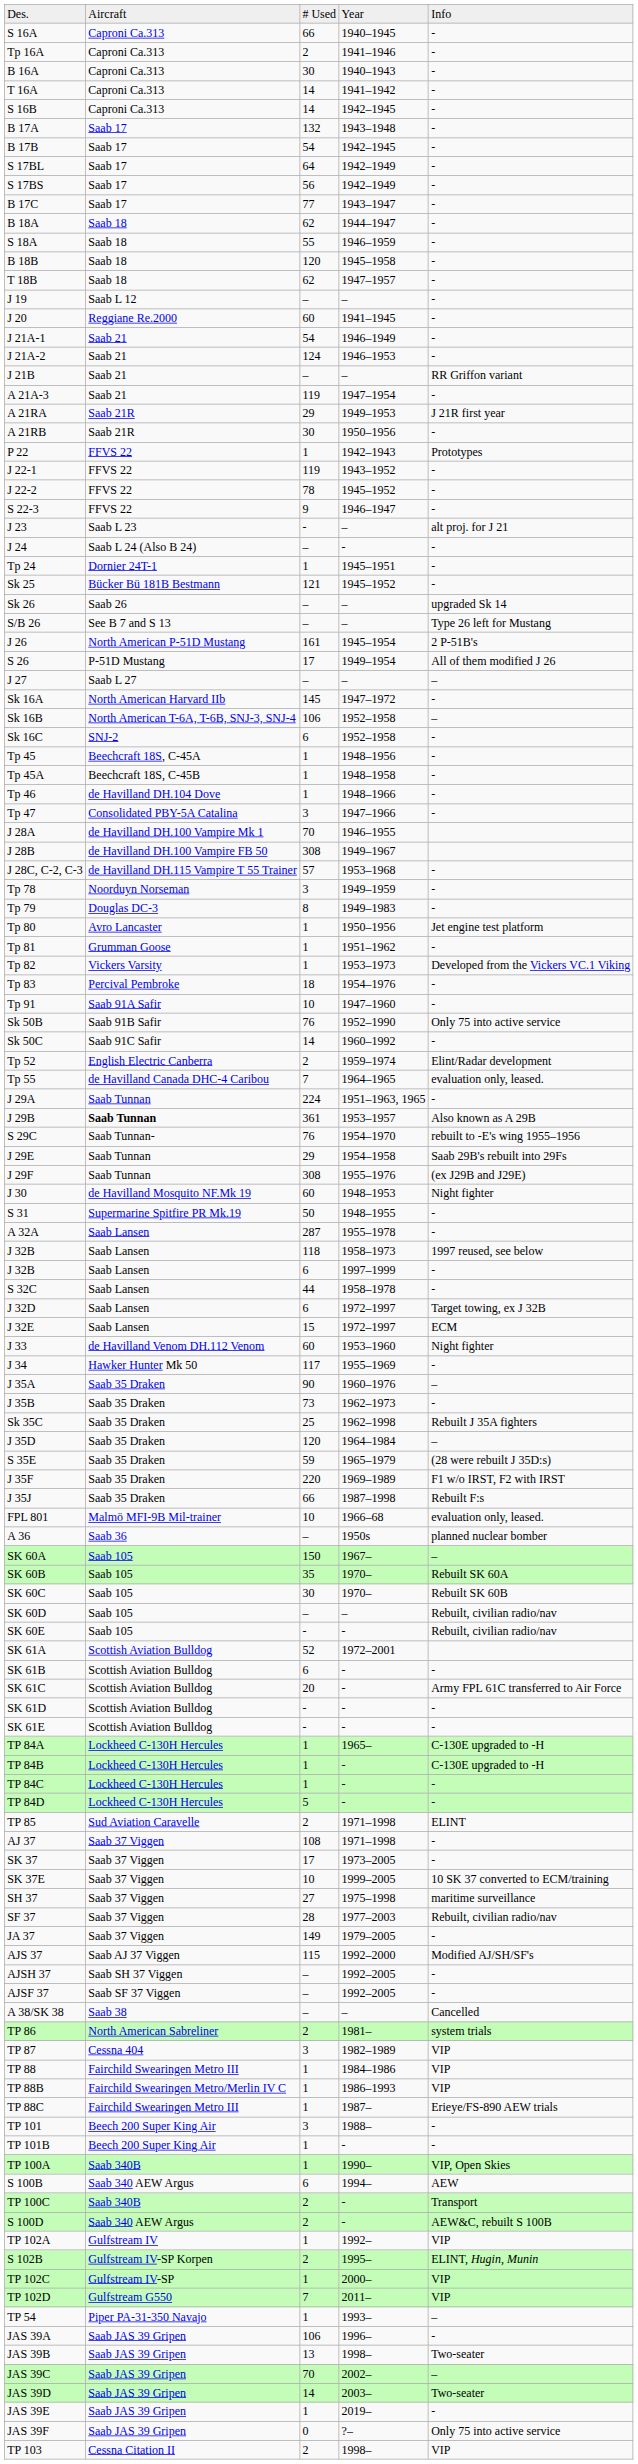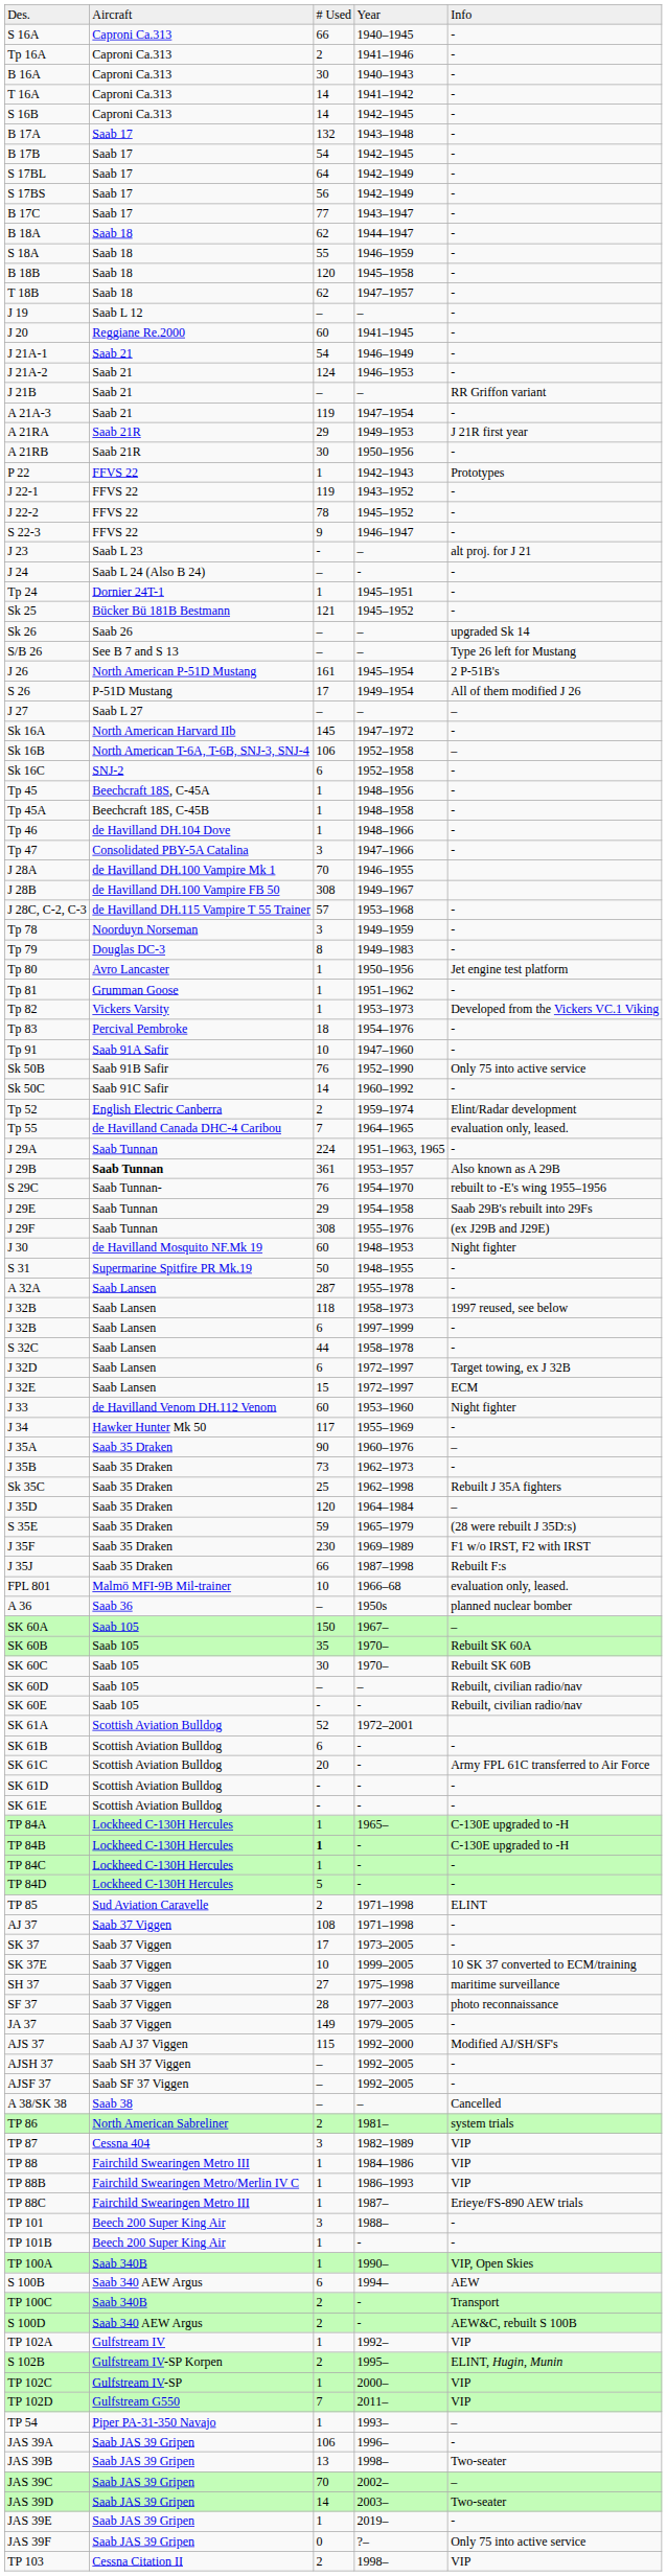 <table class="wikitable sortable">
 <tr style="background:#efefef;">
 <td>Des.</td>
 <td>Aircraft</td>
 <td># Used</td>
 <td>Year</td>
 <td>Info</td>
 </tr>
 <tr>
 <td>S 16A</td>
 <td><a href='#'>Caproni Ca.313</a></td>
 <td>66</td>
 <td>1940–1945</td>
 <td>-</td>
 </tr>
 <tr>
 <td>Tp 16A</td>
 <td>Caproni Ca.313</td>
 <td>2</td>
 <td>1941–1946</td>
 <td>-</td>
 </tr>
 <tr>
 <td>B 16A</td>
 <td>Caproni Ca.313</td>
 <td>30</td>
 <td>1940–1943</td>
 <td>-</td>
 </tr>
 <tr>
 <td>T 16A</td>
 <td>Caproni Ca.313</td>
 <td>14</td>
 <td>1941–1942</td>
 <td>-</td>
 </tr>
 <tr>
 <td>S 16B</td>
 <td>Caproni Ca.313</td>
 <td>14</td>
 <td>1942–1945</td>
 <td>-</td>
 </tr>
 <tr>
 <td>B 17A</td>
 <td><a href='#'>Saab 17</a></td>
 <td>132</td>
 <td>1943–1948</td>
 <td>-</td>
 </tr>
 <tr>
 <td>B 17B</td>
 <td>Saab 17</td>
 <td>54</td>
 <td>1942–1945</td>
 <td>-</td>
 </tr>
 <tr>
 <td>S 17BL</td>
 <td>Saab 17</td>
 <td>64</td>
 <td>1942–1949</td>
 <td>-</td>
 </tr>
 <tr>
 <td>S 17BS</td>
 <td>Saab 17</td>
 <td>56</td>
 <td>1942–1949</td>
 <td>-</td>
 </tr>
 <tr>
 <td>B 17C</td>
 <td>Saab 17</td>
 <td>77</td>
 <td>1943–1947</td>
 <td>-</td>
 </tr>
 <tr>
 <td>B 18A</td>
 <td><a href='#'>Saab 18</a></td>
 <td>62</td>
 <td>1944–1947</td>
 <td>-</td>
 </tr>
 <tr>
 <td>S 18A</td>
 <td>Saab 18</td>
 <td>55</td>
 <td>1946–1959</td>
 <td>-</td>
 </tr>
 <tr>
 <td>B 18B</td>
 <td>Saab 18</td>
 <td>120</td>
 <td>1945–1958</td>
 <td>-</td>
 </tr>
 <tr>
 <td>T 18B</td>
 <td>Saab 18</td>
 <td>62</td>
 <td>1947–1957</td>
 <td>-</td>
 </tr>
 <tr>
 <td>J 19</td>
 <td>Saab L 12</td>
 <td>–</td>
 <td>–</td>
 <td>-</td>
 </tr>
 <tr>
 <td>J 20</td>
 <td><a href='#'>Reggiane Re.2000</a></td>
 <td>60</td>
 <td>1941–1945</td>
 <td>-</td>
 </tr>
 <tr>
 <td>J 21A-1</td>
 <td><a href='#'>Saab 21</a></td>
 <td>54</td>
 <td>1946–1949</td>
 <td>-</td>
 </tr>
 <tr>
 <td>J 21A-2</td>
 <td>Saab 21</td>
 <td>124</td>
 <td>1946–1953</td>
 <td>-</td>
 </tr>
 <tr>
 <td>J 21B</td>
 <td>Saab 21</td>
 <td>–</td>
 <td>–</td>
 <td>RR Griffon variant</td>
 </tr>
 <tr>
 <td>A 21A-3</td>
 <td>Saab 21</td>
 <td>119</td>
 <td>1947–1954</td>
 <td>-</td>
 </tr>
 <tr>
 <td>A 21RA</td>
 <td><a href='#'>Saab 21R</a></td>
 <td>29</td>
 <td>1949–1953</td>
 <td>J 21R first year</td>
 </tr>
 <tr>
 <td>A 21RB</td>
 <td>Saab 21R</td>
 <td>30</td>
 <td>1950–1956</td>
 <td>-</td>
 </tr>
 <tr>
 <td>P 22</td>
 <td><a href='#'>FFVS 22</a></td>
 <td>1</td>
 <td>1942–1943</td>
 <td>Prototypes</td>
 </tr>
 <tr>
 <td>J 22-1</td>
 <td>FFVS 22</td>
 <td>119</td>
 <td>1943–1952</td>
 <td>-</td>
 </tr>
 <tr>
 <td>J 22-2</td>
 <td>FFVS 22</td>
 <td>78</td>
 <td>1945–1952</td>
 <td>-</td>
 </tr>
 <tr>
 <td>S 22-3</td>
 <td>FFVS 22</td>
 <td>9</td>
 <td>1946–1947</td>
 <td>-</td>
 </tr>
 <tr>
 <td>J 23</td>
 <td>Saab L 23</td>
 <td>-</td>
 <td>–</td>
 <td>alt proj. for J 21</td>
 </tr>
 <tr>
 <td>J 24</td>
 <td>Saab L 24 (Also B 24)</td>
 <td>–</td>
 <td>-</td>
 <td>-</td>
 </tr>
 <tr>
 <td>Tp 24</td>
 <td><a href='#'>Dornier 24T-1</a></td>
 <td>1</td>
 <td>1945–1951</td>
 <td>-</td>
 </tr>
 <tr>
 <td>Sk 25</td>
 <td><a href='#'>Bücker Bü 181B Bestmann</a></td>
 <td>121</td>
 <td>1945–1952</td>
 <td>-</td>
 </tr>
 <tr>
 <td>Sk 26</td>
 <td>Saab 26</td>
 <td>–</td>
 <td>–</td>
 <td>upgraded Sk 14</td>
 </tr>
 <tr>
 <td>S/B 26</td>
 <td>See B 7 and S 13</td>
 <td>–</td>
 <td>–</td>
 <td>Type 26 left for Mustang</td>
 </tr>
 <tr>
 <td>J 26</td>
 <td><a href='#'>North American P-51D Mustang</a></td>
 <td>161</td>
 <td>1945–1954</td>
 <td>2 P-51B's</td>
 </tr>
 <tr>
 <td>S 26</td>
 <td>P-51D Mustang</td>
 <td>17</td>
 <td>1949–1954</td>
 <td>All of them modified J 26</td>
 </tr>
 <tr>
 <td>J 27</td>
 <td>Saab L 27</td>
 <td>–</td>
 <td>–</td>
 <td>–</td>
 </tr>
 <tr>
 <td>Sk 16A</td>
 <td><a href='#'>North American Harvard IIb</a></td>
 <td>145</td>
 <td>1947–1972</td>
 <td>-</td>
 </tr>
 <tr>
 <td>Sk 16B</td>
 <td><a href='#'>North American T-6A, T-6B, SNJ-3, SNJ-4</a></td>
 <td>106</td>
 <td>1952–1958</td>
 <td>–</td>
 </tr>
 <tr>
 <td>Sk 16C</td>
 <td><a href='#'>SNJ-2</a></td>
 <td>6</td>
 <td>1952–1958</td>
 <td>-</td>
 </tr>
 <tr>
 <td>Tp 45</td>
 <td><a href='#'>Beechcraft 18S</a>, C-45A</td>
 <td>1</td>
 <td>1948–1956</td>
 <td>-</td>
 </tr>
 <tr>
 <td>Tp 45A</td>
 <td>Beechcraft 18S, C-45B</td>
 <td>1</td>
 <td>1948–1958</td>
 <td>-</td>
 </tr>
 <tr>
 <td>Tp 46</td>
 <td><a href='#'>de Havilland DH.104 Dove</a></td>
 <td>1</td>
 <td>1948–1966</td>
 <td>-</td>
 </tr>
 <tr>
 <td>Tp 47</td>
 <td><a href='#'>Consolidated PBY-5A Catalina</a></td>
 <td>3</td>
 <td>1947–1966</td>
 <td>-</td>
 </tr>
 <tr>
 <td>J 28A</td>
 <td><a href='#'>de Havilland DH.100 Vampire Mk 1</a></td>
 <td>70</td>
 <td>1946–1955</td>
 <td> </td>
 </tr>
 <tr>
 <td>J 28B</td>
 <td><a href='#'>de Havilland DH.100 Vampire FB 50</a></td>
 <td>308</td>
 <td>1949–1967</td>
 <td> </td>
 </tr>
 <tr>
 <td>J 28C, C-2, C-3</td>
 <td><a href='#'>de Havilland DH.115 Vampire T 55 Trainer</a></td>
 <td>57</td>
 <td>1953–1968</td>
 <td>-</td>
 </tr>
 <tr>
 <td>Tp 78</td>
 <td><a href='#'>Noorduyn Norseman</a></td>
 <td>3</td>
 <td>1949–1959</td>
 <td>-</td>
 </tr>
 <tr>
 <td>Tp 79</td>
 <td><a href='#'>Douglas DC-3</a></td>
 <td>8</td>
 <td>1949–1983</td>
 <td>-</td>
 </tr>
 <tr>
 <td>Tp 80</td>
 <td><a href='#'>Avro Lancaster</a></td>
 <td>1</td>
 <td>1950–1956</td>
 <td>Jet engine test platform</td>
 </tr>
 <tr>
 <td>Tp 81</td>
 <td><a href='#'>Grumman Goose</a></td>
 <td>1</td>
 <td>1951–1962</td>
 <td>-</td>
 </tr>
 <tr>
 <td>Tp 82</td>
 <td><a href='#'>Vickers Varsity</a></td>
 <td>1</td>
 <td>1953–1973</td>
 <td>Developed from the <a href='#'>Vickers VC.1 Viking</a></td>
 </tr>
 <tr>
 <td>Tp 83</td>
 <td><a href='#'>Percival Pembroke</a></td>
 <td>18</td>
 <td>1954–1976</td>
 <td>-</td>
 </tr>
 <tr>
 <td>Tp 91</td>
 <td><a href='#'>Saab 91A Safir</a></td>
 <td>10</td>
 <td>1947–1960</td>
 <td>-</td>
 </tr>
 <tr>
 <td>Sk 50B</td>
 <td>Saab 91B Safir</td>
 <td>76</td>
 <td>1952–1990</td>
 <td>Only 75 into active service</td>
 </tr>
 <tr>
 <td>Sk 50C</td>
 <td>Saab 91C Safir</td>
 <td>14</td>
 <td>1960–1992</td>
 <td>-</td>
 </tr>
 <tr>
 <td>Tp 52</td>
 <td><a href='#'>English Electric Canberra</a></td>
 <td>2</td>
 <td>1959–1974</td>
 <td>Elint/Radar development</td>
 </tr>
 <tr>
 <td>Tp 55</td>
 <td><a href='#'>de Havilland Canada DHC-4 Caribou</a></td>
 <td>7</td>
 <td>1964–1965</td>
 <td>evaluation only, leased.</td>
 </tr>
 <tr>
 <td>J 29A</td>
 <td><a href='#'>Saab Tunnan</a></td>
 <td>224</td>
 <td>1951–1963, 1965</td>
 <td>-</td>
 </tr>
 <tr>
 <td>J 29B</td>
 <td><strong>Saab Tunnan</strong></td>
 <td>361</td>
 <td>1953–1957</td>
 <td>Also known as A 29B</td>
 </tr>
 <tr>
 <td>S 29C</td>
 <td>Saab Tunnan-</td>
 <td>76</td>
 <td>1954–1970</td>
 <td>rebuilt to -E's wing 1955–1956</td>
 </tr>
 <tr>
 <td>J 29E</td>
 <td>Saab Tunnan</td>
 <td>29</td>
 <td>1954–1958</td>
 <td>Saab 29B's rebuilt into 29Fs</td>
 </tr>
 <tr>
 <td>J 29F</td>
 <td>Saab Tunnan</td>
 <td>308</td>
 <td>1955–1976</td>
 <td>(ex J29B and J29E)</td>
 </tr>
 <tr>
 <td>J 30</td>
 <td><a href='#'>de Havilland Mosquito NF.Mk 19</a></td>
 <td>60</td>
 <td>1948–1953</td>
 <td>Night fighter</td>
 </tr>
 <tr>
 <td>S 31</td>
 <td><a href='#'>Supermarine Spitfire PR Mk.19</a></td>
 <td>50</td>
 <td>1948–1955</td>
 <td>-</td>
 </tr>
 <tr>
 <td>A 32A</td>
 <td><a href='#'>Saab Lansen</a></td>
 <td>287</td>
 <td>1955–1978</td>
 <td>-</td>
 </tr>
 <tr>
 <td>J 32B</td>
 <td>Saab Lansen</td>
 <td>118</td>
 <td>1958–1973</td>
 <td>1997 reused, see below</td>
 </tr>
 <tr>
 <td>J 32B</td>
 <td>Saab Lansen</td>
 <td>6</td>
 <td>1997–1999</td>
 <td FMV: Trials and target towing>-</td>
 </tr>
 <tr>
 <td>S 32C</td>
 <td>Saab Lansen</td>
 <td>44</td>
 <td>1958–1978</td>
 <td>-</td>
 </tr>
 <tr>
 <td>J 32D</td>
 <td>Saab Lansen</td>
 <td>6</td>
 <td>1972–1997</td>
 <td>Target towing, ex J 32B</td>
 </tr>
 <tr>
 <td>J 32E</td>
 <td>Saab Lansen</td>
 <td>15</td>
 <td>1972–1997</td>
 <td>ECM</td>
 </tr>
 <tr>
 <td>J 33</td>
 <td><a href='#'>de Havilland Venom DH.112 Venom</a></td>
 <td>60</td>
 <td>1953–1960</td>
 <td>Night fighter</td>
 </tr>
 <tr>
 <td>J 34</td>
 <td><a href='#'>Hawker Hunter</a>  Mk 50</td>
 <td>117</td>
 <td>1955–1969</td>
 <td>-</td>
 </tr>
 <tr>
 <td>J 35A</td>
 <td><a href='#'>Saab 35 Draken</a></td>
 <td>90</td>
 <td>1960–1976</td>
 <td>–</td>
 </tr>
 <tr>
 <td>J 35B</td>
 <td>Saab 35 Draken</td>
 <td>73</td>
 <td>1962–1973</td>
 <td>-</td>
 </tr>
 <tr>
 <td>Sk 35C</td>
 <td>Saab 35 Draken</td>
 <td>25</td>
 <td>1962–1998</td>
 <td>Rebuilt J 35A fighters</td>
 </tr>
 <tr>
 <td>J 35D</td>
 <td>Saab 35 Draken</td>
 <td>120</td>
 <td>1964–1984</td>
 <td>–</td>
 </tr>
 <tr>
 <td>S 35E</td>
 <td>Saab 35 Draken</td>
 <td>59</td>
 <td>1965–1979</td>
 <td>(28 were rebuilt J 35D:s)</td>
 </tr>
 <tr>
 <td>J 35F</td>
 <td>Saab 35 Draken</td>
-<td>220</td>
+<td>230</td>
 <td>1969–1989</td>
 <td>F1 w/o IRST, F2 with IRST</td>
 </tr>
 <tr>
 <td>J 35J</td>
 <td>Saab 35 Draken</td>
 <td>66</td>
 <td>1987–1998</td>
 <td>Rebuilt F:s</td>
 </tr>
 <tr>
 <td>FPL 801</td>
 <td><a href='#'>Malmö MFI-9B Mil-trainer</a></td>
 <td>10</td>
 <td>1966–68</td>
 <td>evaluation only, leased.</td>
 </tr>
 <tr>
 <td>A 36</td>
 <td><a href='#'>Saab 36</a></td>
 <td>–</td>
 <td>1950s</td>
 <td>planned nuclear bomber</td>
 </tr>
 <tr style="background:#c3fdb8;">
 <td>SK 60A</td>
 <td><a href='#'>Saab 105</a></td>
 <td>150</td>
 <td>1967–</td>
 <td>–</td>
 </tr>
 <tr style="background:#c3fdb8;">
 <td>SK 60B</td>
 <td>Saab 105</td>
 <td>35</td>
 <td>1970–</td>
 <td>Rebuilt SK 60A</td>
 </tr>
 <tr>
 <td>SK 60C</td>
 <td>Saab 105</td>
 <td>30</td>
 <td>1970–</td>
 <td>Rebuilt SK 60B</td>
 </tr>
 <tr>
 <td>SK 60D</td>
 <td>Saab 105</td>
 <td>–</td>
 <td>–</td>
 <td>Rebuilt, civilian radio/nav</td>
 </tr>
 <tr>
 <td>SK 60E</td>
 <td>Saab 105</td>
 <td>-</td>
 <td>-</td>
 <td>Rebuilt, civilian radio/nav</td>
 </tr>
 <tr>
 <td>SK 61A</td>
 <td><a href='#'>Scottish Aviation Bulldog</a></td>
 <td>52</td>
 <td>1972–2001</td>
 <td></td>
 </tr>
 <tr>
 <td>SK 61B</td>
 <td>Scottish Aviation Bulldog</td>
 <td>6</td>
 <td>-</td>
 <td>-</td>
 </tr>
 <tr>
 <td>SK 61C</td>
 <td>Scottish Aviation Bulldog</td>
 <td>20</td>
 <td>-</td>
 <td>Army FPL 61C transferred to Air Force</td>
 </tr>
 <tr>
 <td>SK 61D</td>
 <td>Scottish Aviation Bulldog</td>
 <td>-</td>
 <td>-</td>
 <td>-</td>
 </tr>
 <tr>
 <td>SK 61E</td>
 <td>Scottish Aviation Bulldog</td>
 <td>-</td>
 <td>-</td>
 <td>-</td>
 </tr>
 <tr style="background:#c3fdb8;">
 <td>TP 84A</td>
 <td><a href='#'>Lockheed C-130H Hercules</a></td>
 <td>1</td>
 <td>1965–</td>
 <td>C-130E upgraded to -H</td>
 </tr>
 <tr style="background:#c3fdb8;">
 <td>TP 84B</td>
 <td><a href='#'>Lockheed C-130H Hercules</a></td>
-<td>1</td>
+<td><strong>1</strong></td>
 <td>-</td>
 <td>C-130E upgraded to -H</td>
 </tr>
 <tr style="background:#c3fdb8;">
 <td>TP 84C</td>
 <td><a href='#'>Lockheed C-130H Hercules</a></td>
 <td>1</td>
 <td>-</td>
 <td>-</td>
 </tr>
 <tr style="background:#c3fdb8;">
 <td>TP 84D</td>
 <td><a href='#'>Lockheed C-130H Hercules</a></td>
 <td>5</td>
 <td>-</td>
 <td>-</td>
 </tr>
 <tr>
 <td>TP 85</td>
 <td><a href='#'>Sud Aviation Caravelle</a></td>
 <td>2</td>
 <td>1971–1998</td>
 <td>ELINT</td>
 </tr>
 <tr>
 <td>AJ 37</td>
 <td><a href='#'>Saab 37 Viggen</a></td>
 <td>108</td>
 <td>1971–1998</td>
 <td>-</td>
 </tr>
 <tr>
 <td>SK 37</td>
 <td>Saab 37 Viggen</td>
 <td>17</td>
 <td>1973–2005</td>
 <td>-</td>
 </tr>
 <tr>
 <td>SK 37E</td>
 <td>Saab 37 Viggen</td>
 <td>10</td>
 <td>1999–2005</td>
 <td>10 SK 37 converted to ECM/training</td>
 </tr>
 <tr>
 <td>SH 37</td>
 <td>Saab 37 Viggen</td>
 <td>27</td>
 <td>1975–1998</td>
 <td>maritime surveillance</td>
 </tr>
 <tr>
 <td>SF 37</td>
 <td>Saab 37 Viggen</td>
 <td>28</td>
 <td>1977–2003</td>
-<td>Rebuilt, civilian radio/nav</td>
+<td>photo reconnaissance</td>
 </tr>
 <tr>
 <td>JA 37</td>
 <td>Saab 37 Viggen</td>
 <td>149</td>
 <td>1979–2005</td>
 <td>-</td>
 </tr>
 <tr>
 <td>AJS 37</td>
 <td>Saab AJ 37 Viggen</td>
 <td>115</td>
 <td>1992–2000</td>
 <td>Modified AJ/SH/SF's</td>
 </tr>
 <tr>
 <td>AJSH 37</td>
 <td>Saab SH 37 Viggen</td>
 <td>–</td>
 <td>1992–2005</td>
 <td>-</td>
 </tr>
 <tr>
 <td>AJSF 37</td>
 <td>Saab SF 37 Viggen</td>
 <td>–</td>
 <td>1992–2005</td>
 <td>-</td>
 </tr>
 <tr>
 <td>A 38/SK 38</td>
 <td><a href='#'>Saab 38</a></td>
 <td>–</td>
 <td>–</td>
 <td>Cancelled</td>
 </tr>
 <tr style="background:#c3fdb8;">
 <td>TP 86</td>
 <td><a href='#'>North American Sabreliner</a></td>
 <td>2</td>
 <td>1981–</td>
 <td>system trials</td>
 </tr>
 <tr>
 <td>TP 87</td>
 <td><a href='#'>Cessna 404</a></td>
 <td>3</td>
 <td>1982–1989</td>
 <td>VIP</td>
 </tr>
 <tr>
 <td>TP 88</td>
 <td><a href='#'>Fairchild Swearingen Metro III</a></td>
 <td>1</td>
 <td>1984–1986</td>
 <td>VIP</td>
 </tr>
 <tr>
 <td>TP 88B</td>
 <td><a href='#'>Fairchild Swearingen Metro/Merlin IV C</a></td>
 <td>1</td>
 <td>1986–1993</td>
 <td>VIP</td>
 </tr>
 <tr>
 <td>TP 88C</td>
 <td><a href='#'>Fairchild Swearingen Metro III</a></td>
 <td>1</td>
 <td>1987–</td>
 <td>Erieye/FS-890 AEW trials</td>
 </tr>
 <tr>
 <td>TP 101</td>
 <td><a href='#'>Beech 200 Super King Air</a></td>
 <td>3</td>
 <td>1988–</td>
 <td>-</td>
 </tr>
 <tr>
 <td>TP 101B</td>
 <td><a href='#'>Beech 200 Super King Air</a></td>
 <td>1</td>
 <td>-</td>
 <td>-</td>
 </tr>
 <tr style="background:#c3fdb8;">
 <td>TP 100A</td>
 <td><a href='#'>Saab 340B</a></td>
 <td>1</td>
 <td>1990–</td>
 <td>VIP, Open Skies</td>
 </tr>
 <tr>
 <td>S 100B</td>
 <td><a href='#'>Saab 340</a> AEW Argus</td>
 <td>6</td>
 <td>1994–</td>
 <td>AEW</td>
 </tr>
 <tr style="background:#c3fdb8;">
 <td>TP 100C</td>
 <td><a href='#'>Saab 340B</a></td>
 <td>2</td>
 <td>-</td>
 <td>Transport</td>
 </tr>
 <tr style="background:#c3fdb8;">
 <td>S 100D</td>
 <td><a href='#'>Saab 340</a> AEW Argus</td>
 <td>2</td>
 <td>-</td>
 <td>AEW&C, rebuilt S 100B</td>
 </tr>
 <tr>
 <td>TP 102A</td>
 <td><a href='#'>Gulfstream IV</a></td>
 <td>1</td>
 <td>1992–</td>
 <td>VIP</td>
 </tr>
 <tr style="background:#c3fdb8;">
 <td>S 102B</td>
 <td><a href='#'>Gulfstream IV</a>-SP Korpen</td>
 <td>2</td>
 <td>1995–</td>
 <td>ELINT, <em>Hugin</em>, <em>Munin</em></td>
 </tr>
 <tr style="background:#c3fdb8;">
 <td>TP 102C</td>
 <td><a href='#'>Gulfstream IV</a>-SP</td>
 <td>1</td>
 <td>2000–</td>
 <td>VIP</td>
 </tr>
 <tr style="background:#c3fdb8;">
 <td>TP 102D</td>
 <td><a href='#'>Gulfstream G550</a></td>
 <td>7</td>
 <td>2011–</td>
 <td>VIP</td>
 </tr>
 <tr>
 <td>TP 54</td>
 <td><a href='#'>Piper PA-31-350 Navajo</a></td>
 <td>1</td>
 <td>1993–</td>
 <td>–</td>
 </tr>
 <tr>
 <td>JAS 39A</td>
 <td><a href='#'>Saab JAS 39 Gripen</a></td>
 <td>106</td>
 <td>1996–</td>
 <td>-</td>
 </tr>
 <tr>
 <td>JAS 39B</td>
 <td><a href='#'>Saab JAS 39 Gripen</a></td>
 <td>13</td>
 <td>1998–</td>
 <td>Two-seater</td>
 </tr>
 <tr style="background:#c3fdb8;">
 <td>JAS 39C</td>
 <td><a href='#'>Saab JAS 39 Gripen</a></td>
 <td>70</td>
 <td>2002–</td>
 <td>–</td>
 </tr>
 <tr style="background:#c3fdb8;">
 <td>JAS 39D</td>
 <td><a href='#'>Saab JAS 39 Gripen</a></td>
 <td>14</td>
 <td>2003–</td>
 <td>Two-seater</td>
 </tr>
 <tr>
 <td>JAS 39E</td>
 <td><a href='#'>Saab JAS 39 Gripen</a></td>
 <td>1</td>
 <td>2019–</td>
 <td>-</td>
 </tr>
 <tr>
 <td>JAS 39F</td>
 <td><a href='#'>Saab JAS 39 Gripen</a></td>
 <td>0</td>
 <td>?–</td>
 <td>Only 75 into active service</td>
 </tr>
 <tr>
 <td>TP 103</td>
 <td><a href='#'>Cessna Citation II</a></td>
 <td>2</td>
 <td>1998–</td>
 <td>VIP</td>
 </tr>
 </table>
